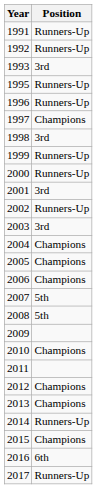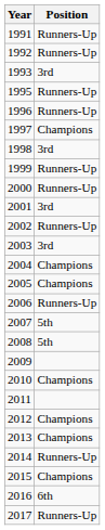 <table class="wikitable">
 <tr>
 <th>Year</th>
 <th>Position</th>
 </tr>
 <tr>
 <td>1991</td>
 <td>Runners-Up</td>
 </tr>
 <tr>
 <td>1992</td>
 <td>Runners-Up</td>
 </tr>
 <tr>
 <td>1993</td>
 <td>3rd</td>
 </tr>
 <tr>
 <td>1995</td>
 <td>Runners-Up</td>
 </tr>
 <tr>
 <td>1996</td>
 <td>Runners-Up</td>
 </tr>
 <tr>
 <td>1997</td>
 <td>Champions</td>
 </tr>
 <tr>
 <td>1998</td>
 <td>3rd</td>
 </tr>
 <tr>
 <td>1999</td>
 <td>Runners-Up</td>
 </tr>
 <tr>
 <td>2000</td>
 <td>Runners-Up</td>
 </tr>
 <tr>
 <td>2001</td>
 <td>3rd</td>
 </tr>
 <tr>
 <td>2002</td>
 <td>Runners-Up</td>
 </tr>
 <tr>
 <td>2003</td>
 <td>3rd</td>
 </tr>
 <tr>
 <td>2004</td>
 <td>Champions</td>
 </tr>
 <tr>
 <td>2005</td>
 <td>Champions</td>
 </tr>
 <tr>
 <td>2006</td>
-<td>Champions</td>
+<td>Runners-Up</td>
 </tr>
 <tr>
 <td>2007</td>
 <td>5th</td>
 </tr>
 <tr>
 <td>2008</td>
 <td>5th</td>
 </tr>
 <tr>
 <td>2009</td>
 <td></td>
 </tr>
 <tr>
 <td>2010</td>
 <td>Champions</td>
 </tr>
 <tr>
 <td>2011</td>
 <td></td>
 </tr>
 <tr>
 <td>2012</td>
 <td>Champions</td>
 </tr>
 <tr>
 <td>2013</td>
 <td>Champions</td>
 </tr>
 <tr>
 <td>2014</td>
 <td>Runners-Up</td>
 </tr>
 <tr>
 <td>2015</td>
 <td>Champions</td>
 </tr>
 <tr>
 <td>2016</td>
 <td>6th</td>
 </tr>
 <tr>
 <td>2017</td>
 <td>Runners-Up</td>
 </tr>
 </table>
